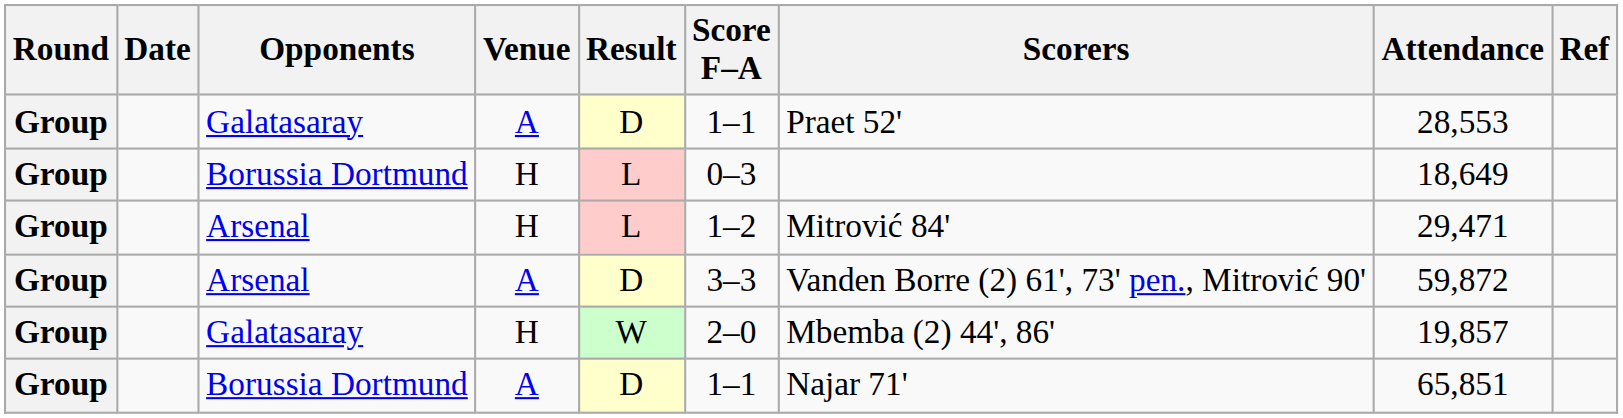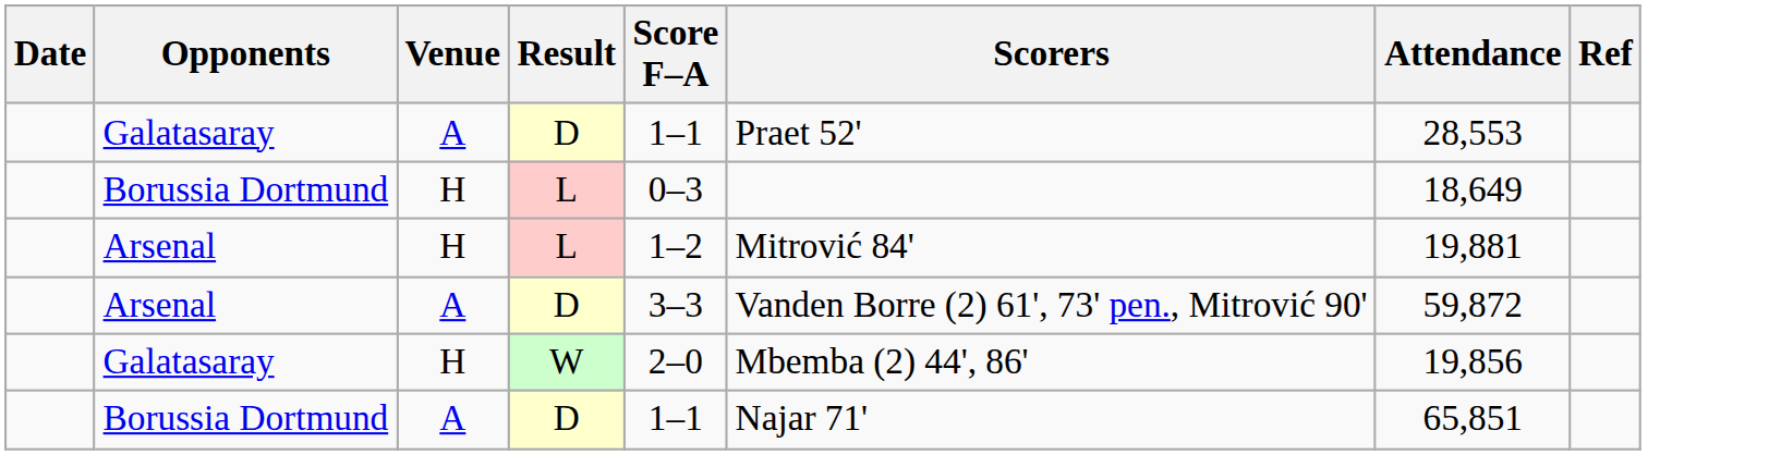 <table class="wikitable plainrowheaders sortable" style="text-align:center">
 <tr>
-<th scope="col">Round</th>
 <th scope="col">Date</th>
 <th scope="col">Opponents</th>
 <th scope="col">Venue</th>
 <th scope="col">Result</th>
 <th scope="col">Score<br>F–A</th>
 <th scope="col" class="unsortable">Scorers</th>
 <th scope="col">Attendance</th>
 <th scope="col" class="unsortable">Ref</th>
 </tr>
 <tr>
-<th scope="row">Group</th>
 <td align="left"></td>
 <td align="left"><a href='#'>Galatasaray</a></td>
 <td><a href='#'>A</a></td>
 <td style="background-color:#FFFFCC">D</td>
 <td>1–1</td>
 <td align="left">Praet 52'</td>
 <td>28,553</td>
 <td></td>
 </tr>
 <tr>
-<th scope="row">Group</th>
 <td align="left"></td>
 <td align="left"><a href='#'>Borussia Dortmund</a></td>
 <td>H</td>
 <td style="background-color:#FFCCCC">L</td>
 <td>0–3</td>
 <td align="left"></td>
 <td>18,649</td>
 <td></td>
 </tr>
 <tr>
-<th scope="row">Group</th>
 <td align="left"></td>
 <td align="left"><a href='#'>Arsenal</a></td>
 <td>H</td>
 <td style="background-color:#FFCCCC">L</td>
 <td>1–2</td>
 <td align="left">Mitrović 84'</td>
-<td>29,471</td>
+<td>19,881</td>
 <td></td>
 </tr>
 <tr>
-<th scope="row">Group</th>
 <td align="left"></td>
 <td align="left"><a href='#'>Arsenal</a></td>
 <td><a href='#'>A</a></td>
 <td style="background-color:#FFFFCC">D</td>
 <td>3–3</td>
 <td align="left">Vanden Borre (2) 61', 73' <a href='#'>pen.</a>, Mitrović 90'</td>
 <td>59,872</td>
 <td></td>
 </tr>
 <tr>
-<th scope="row">Group</th>
 <td align="left"></td>
 <td align="left"><a href='#'>Galatasaray</a></td>
 <td>H</td>
 <td style="background-color:#CCFFCC">W</td>
 <td>2–0</td>
 <td align="left">Mbemba (2) 44', 86'</td>
-<td>19,857</td>
+<td>19,856</td>
 <td></td>
 </tr>
 <tr>
-<th scope="row">Group</th>
 <td align="left"></td>
 <td align="left"><a href='#'>Borussia Dortmund</a></td>
 <td><a href='#'>A</a></td>
 <td style="background-color:#FFFFCC">D</td>
 <td>1–1</td>
 <td align="left">Najar 71'</td>
 <td>65,851</td>
 <td></td>
 </tr>
 </table>
